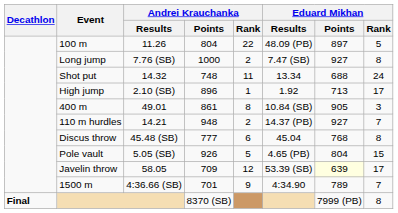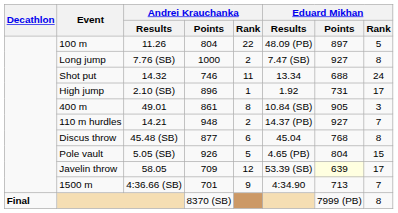 <table class="wikitable" border="1" style="font-size:90%">
 <tr>
 <th rowspan=2><a href='#'>Decathlon</a></th>
 <th rowspan=2>Event</th>
 <th colspan=3><a href='#'>Andrei Krauchanka</a></th>
 <th colspan=3><a href='#'>Eduard Mikhan</a></th>
 </tr>
 <tr>
 <th>Results</th>
 <th>Points</th>
 <th>Rank</th>
 <th>Results</th>
 <th>Points</th>
 <th>Rank</th>
 </tr>
 <tr>
 <td rowspan=10></td>
 <td>100 m</td>
 <td align=center>11.26</td>
 <td align=center>804</td>
 <td align=center>22</td>
 <td align=center>48.09 (PB)</td>
 <td align=center>897</td>
 <td align=center>5</td>
 </tr>
 <tr>
 <td>Long jump</td>
 <td align=center>7.76 (SB)</td>
 <td align=center>1000</td>
 <td align=center>2</td>
 <td align=center>7.47 (SB)</td>
 <td align=center>927</td>
 <td align=center>8</td>
 </tr>
 <tr>
 <td>Shot put</td>
 <td align=center>14.32</td>
-<td align=center>748</td>
+<td align=center>746</td>
 <td align=center>11</td>
 <td align=center>13.34</td>
 <td align=center>688</td>
 <td align=center>24</td>
 </tr>
 <tr>
 <td>High jump</td>
 <td align=center>2.10 (SB)</td>
 <td align=center>896</td>
 <td align=center>1</td>
 <td align=center>1.92</td>
-<td align=center>713</td>
+<td align=center>731</td>
 <td align=center>17</td>
 </tr>
 <tr>
 <td>400 m</td>
 <td align=center>49.01</td>
 <td align=center>861</td>
 <td align=center>8</td>
 <td align=center>10.84 (SB)</td>
 <td align=center>905</td>
 <td align=center>3</td>
 </tr>
 <tr>
 <td>110 m hurdles</td>
 <td align=center>14.21</td>
 <td align=center>948</td>
 <td align=center>2</td>
 <td align=center>14.37 (PB)</td>
 <td align=center>927</td>
 <td align=center>7</td>
 </tr>
 <tr>
 <td>Discus throw</td>
 <td align=center>45.48 (SB)</td>
-<td align=center>777</td>
+<td align=center>877</td>
 <td align=center>6</td>
 <td align=center>45.04</td>
 <td align=center>768</td>
 <td align=center>8</td>
 </tr>
 <tr>
 <td>Pole vault</td>
 <td align=center>5.05 (SB)</td>
 <td align=center>926</td>
 <td align=center>5</td>
 <td align=center>4.65 (PB)</td>
 <td align=center>804</td>
 <td align=center>15</td>
 </tr>
 <tr>
 <td>Javelin throw</td>
 <td align=center>58.05</td>
 <td align=center>709</td>
 <td align=center>12</td>
 <td align=center>53.39 (SB)</td>
 <td align=center style="background: lightyellow;">639</td>
 <td align=center>17</td>
 </tr>
 <tr>
 <td>1500 m</td>
 <td align=center>4:36.66 (SB)</td>
 <td align=center>701</td>
 <td align=center>9</td>
 <td align=center>4:34.90</td>
-<td align=center>789</td>
+<td align=center>713</td>
 <td align=center>7</td>
 </tr>
 <tr>
 <td><strong>Final</strong></td>
 <td colspan=2 bgcolor=wheat></td>
 <td align=center>8370 (SB)</td>
 <td align=center bgcolor=cc9966></td>
 <td bgcolor=wheat></td>
 <td align=center>7999 (PB)</td>
 <td align=center>8</td>
 </tr>
 </table>
